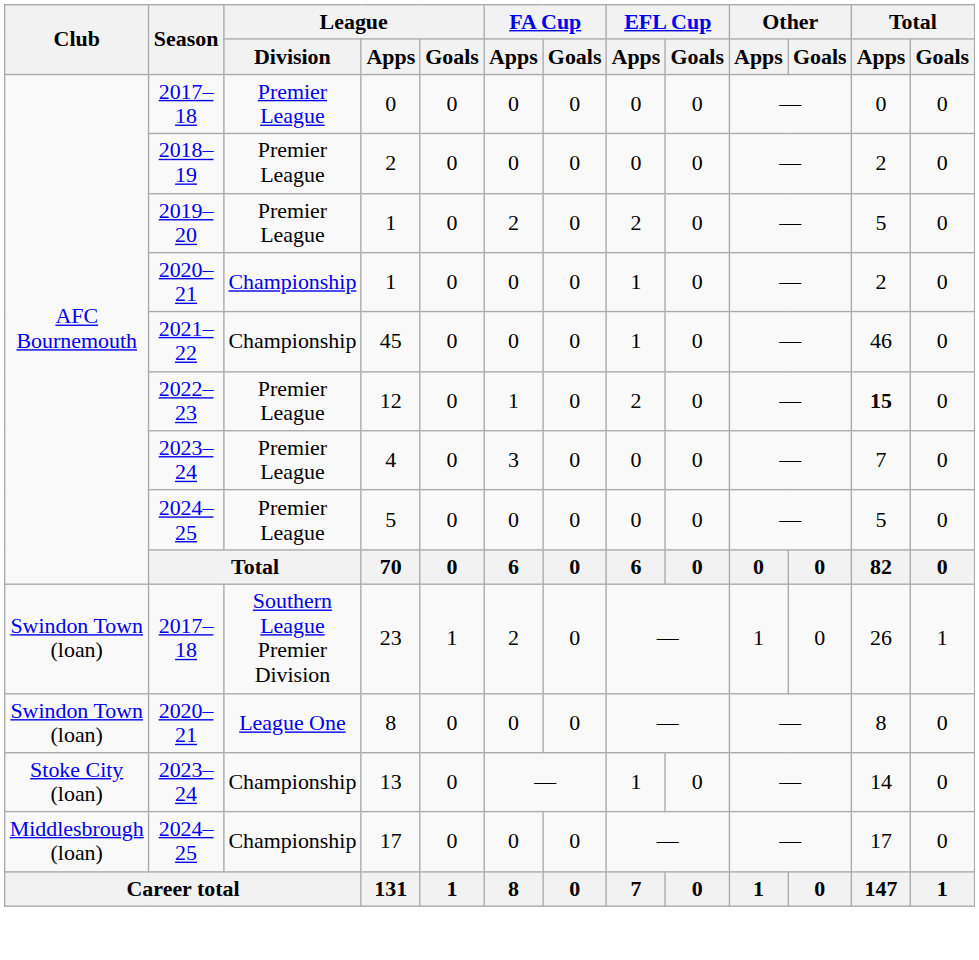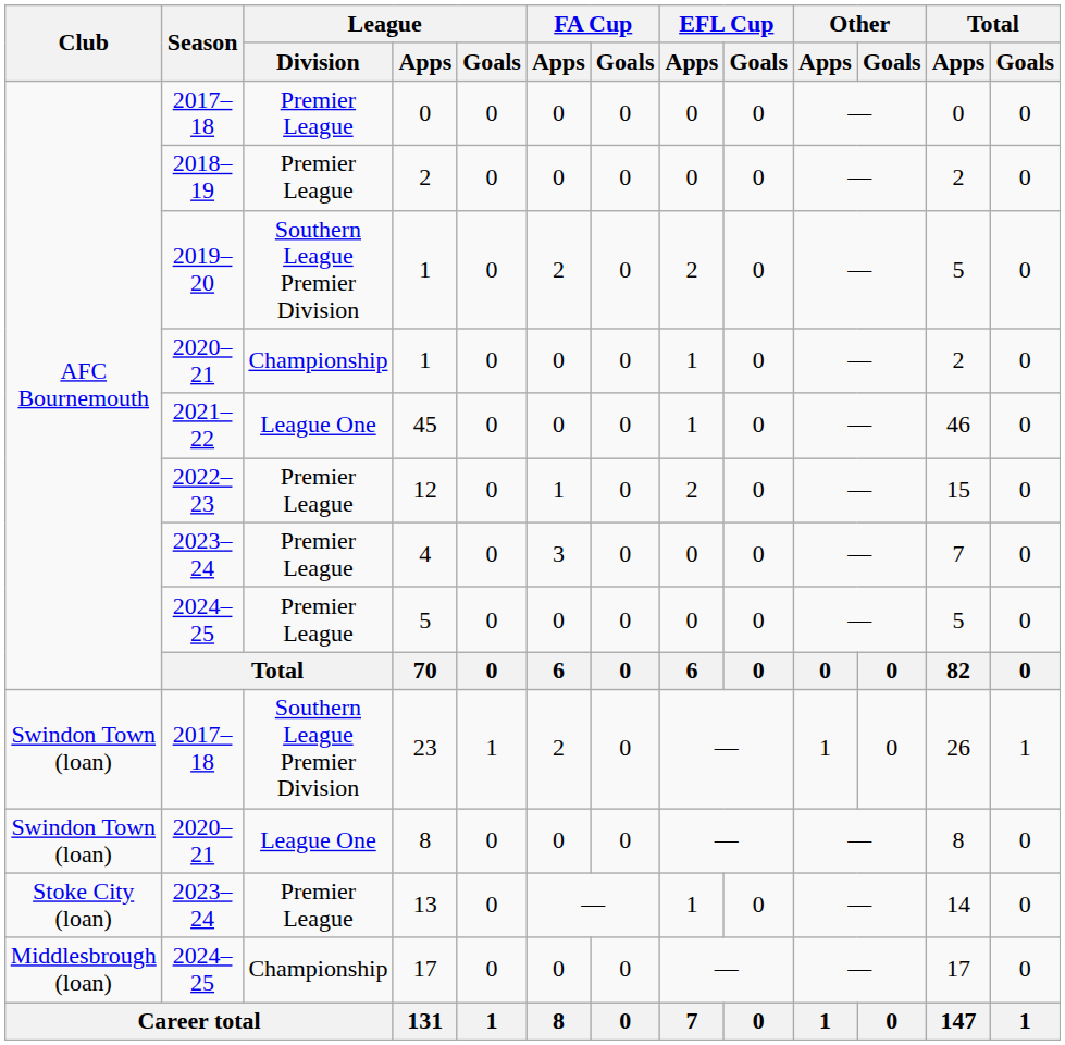 <table class="wikitable" style="text-align:center">
 <tr>
 <th rowspan="2">Club</th>
 <th rowspan="2">Season</th>
 <th colspan="3">League</th>
 <th colspan="2"><a href='#'>FA Cup</a></th>
 <th colspan="2"><a href='#'>EFL Cup</a></th>
 <th colspan="2">Other</th>
 <th colspan="2">Total</th>
 </tr>
 <tr>
 <th>Division</th>
 <th>Apps</th>
 <th>Goals</th>
 <th>Apps</th>
 <th>Goals</th>
 <th>Apps</th>
 <th>Goals</th>
 <th>Apps</th>
 <th>Goals</th>
 <th>Apps</th>
 <th>Goals</th>
 </tr>
 <tr>
 <td rowspan="9"><a href='#'>AFC Bournemouth</a></td>
 <td><a href='#'>2017–18</a></td>
 <td><a href='#'>Premier League</a></td>
 <td>0</td>
 <td>0</td>
 <td>0</td>
 <td>0</td>
 <td>0</td>
 <td>0</td>
 <td colspan="2">—</td>
 <td>0</td>
 <td>0</td>
 </tr>
 <tr>
 <td><a href='#'>2018–19</a></td>
 <td>Premier League</td>
 <td>2</td>
 <td>0</td>
 <td>0</td>
 <td>0</td>
 <td>0</td>
 <td>0</td>
 <td colspan="2">—</td>
 <td>2</td>
 <td>0</td>
 </tr>
 <tr>
 <td><a href='#'>2019–20</a></td>
-<td>Premier League</td>
+<td><a href='#'>Southern League</a> Premier Division</td>
 <td>1</td>
 <td>0</td>
 <td>2</td>
 <td>0</td>
 <td>2</td>
 <td>0</td>
 <td colspan="2">—</td>
 <td>5</td>
 <td>0</td>
 </tr>
 <tr>
 <td><a href='#'>2020–21</a></td>
 <td><a href='#'>Championship</a></td>
 <td>1</td>
 <td>0</td>
 <td>0</td>
 <td>0</td>
 <td>1</td>
 <td>0</td>
 <td colspan="2">—</td>
 <td>2</td>
 <td>0</td>
 </tr>
 <tr>
 <td><a href='#'>2021–22</a></td>
-<td>Championship</td>
+<td><a href='#'>League One</a></td>
 <td>45</td>
 <td>0</td>
 <td>0</td>
 <td>0</td>
 <td>1</td>
 <td>0</td>
 <td colspan="2">—</td>
 <td>46</td>
 <td>0</td>
 </tr>
 <tr>
 <td><a href='#'>2022–23</a></td>
 <td>Premier League</td>
 <td>12</td>
 <td>0</td>
 <td>1</td>
 <td>0</td>
 <td>2</td>
 <td>0</td>
 <td colspan="2">—</td>
-<td><strong>15</strong></td>
+<td>15</td>
 <td>0</td>
 </tr>
 <tr>
 <td><a href='#'>2023–24</a></td>
 <td>Premier League</td>
 <td>4</td>
 <td>0</td>
 <td>3</td>
 <td>0</td>
 <td>0</td>
 <td>0</td>
 <td colspan="2">—</td>
 <td>7</td>
 <td>0</td>
 </tr>
 <tr>
 <td><a href='#'>2024–25</a></td>
 <td>Premier League</td>
 <td>5</td>
 <td>0</td>
 <td>0</td>
 <td>0</td>
 <td>0</td>
 <td>0</td>
 <td colspan="2">—</td>
 <td>5</td>
 <td>0</td>
 </tr>
 <tr>
 <th colspan="2">Total</th>
 <th>70</th>
 <th>0</th>
 <th>6</th>
 <th>0</th>
 <th>6</th>
 <th>0</th>
 <th>0</th>
 <th>0</th>
 <th>82</th>
 <th>0</th>
 </tr>
 <tr>
 <td><a href='#'>Swindon Town</a> (loan)</td>
 <td><a href='#'>2017–18</a></td>
 <td><a href='#'>Southern League</a> Premier Division</td>
 <td>23</td>
 <td>1</td>
 <td>2</td>
 <td>0</td>
 <td colspan="2">—</td>
 <td>1</td>
 <td>0</td>
 <td>26</td>
 <td>1</td>
 </tr>
 <tr>
 <td><a href='#'>Swindon Town</a> (loan)</td>
 <td><a href='#'>2020–21</a></td>
 <td><a href='#'>League One</a></td>
 <td>8</td>
 <td>0</td>
 <td>0</td>
 <td>0</td>
 <td colspan="2">—</td>
 <td colspan="2">—</td>
 <td>8</td>
 <td>0</td>
 </tr>
 <tr>
 <td><a href='#'>Stoke City</a> (loan)</td>
 <td><a href='#'>2023–24</a></td>
-<td>Championship</td>
+<td>Premier League</td>
 <td>13</td>
 <td>0</td>
 <td colspan="2">—</td>
 <td>1</td>
 <td>0</td>
 <td colspan="2">—</td>
 <td>14</td>
 <td>0</td>
 </tr>
 <tr>
 <td><a href='#'>Middlesbrough</a> (loan)</td>
 <td><a href='#'>2024–25</a></td>
 <td>Championship</td>
 <td>17</td>
 <td>0</td>
 <td>0</td>
 <td>0</td>
 <td colspan="2">—</td>
 <td colspan="2">—</td>
 <td>17</td>
 <td>0</td>
 </tr>
 <tr>
 <th colspan="3">Career total</th>
 <th>131</th>
 <th>1</th>
 <th>8</th>
 <th>0</th>
 <th>7</th>
 <th>0</th>
 <th>1</th>
 <th>0</th>
 <th>147</th>
 <th>1</th>
 </tr>
 </table>
